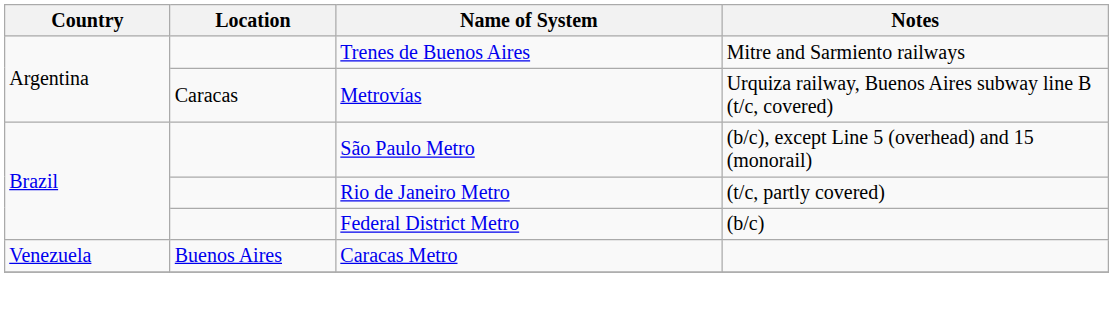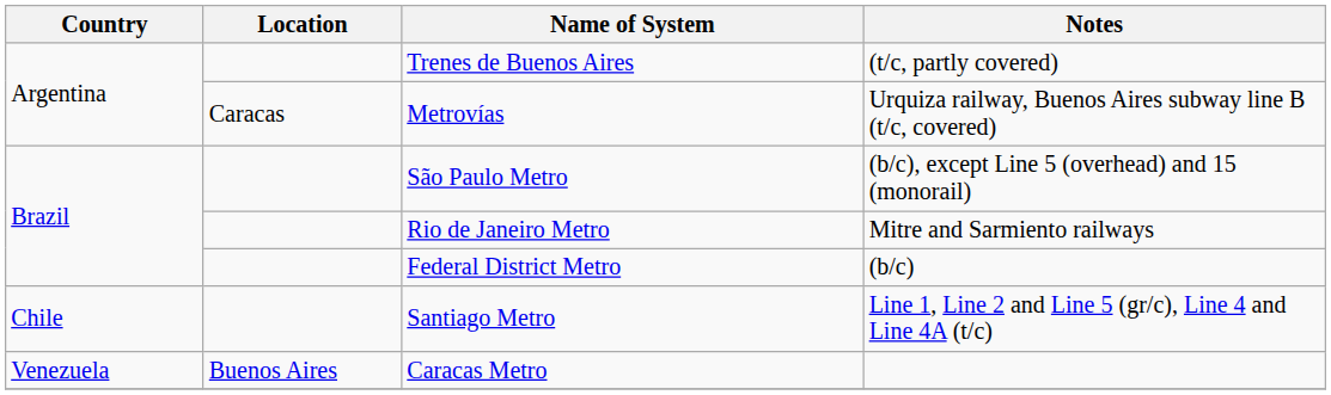 <table class="wikitable" style="width:100%">
 <tr>
 <th style="width:15%">Country</th>
 <th style="width:15%">Location</th>
 <th style="width:35%">Name of System</th>
 <th style="width:35%">Notes</th>
 </tr>
 <tr>
 <td rowspan=2>Argentina</td>
 <td> </td>
 <td><a href='#'>Trenes de Buenos Aires</a></td>
-<td>Mitre and Sarmiento railways</td>
+<td>(t/c, partly covered)</td>
 </tr>
 <tr>
 <td>Caracas</td>
 <td><a href='#'>Metrovías</a></td>
 <td>Urquiza railway, Buenos Aires subway line B (t/c, covered)</td>
 </tr>
 <tr>
 <td rowspan=3><a href='#'>Brazil</a></td>
 <td> </td>
 <td><a href='#'>São Paulo Metro</a></td>
 <td>(b/c), except Line 5 (overhead) and 15 (monorail)</td>
 </tr>
 <tr>
 <td> </td>
 <td><a href='#'>Rio de Janeiro Metro</a></td>
-<td>(t/c, partly covered)</td>
+<td>Mitre and Sarmiento railways</td>
 </tr>
 <tr>
 <td> </td>
 <td><a href='#'>Federal District Metro</a></td>
 <td>(b/c)</td>
+</tr>
+<tr>
+<td><a href='#'>Chile</a></td>
+<td> </td>
+<td><a href='#'>Santiago Metro</a></td>
+<td><a href='#'>Line 1</a>, <a href='#'>Line 2</a> and <a href='#'>Line 5</a> (gr/c),  <a href='#'>Line 4</a> and <a href='#'>Line 4A</a> (t/c)</td>
 </tr>
 <tr>
 <td><a href='#'>Venezuela</a></td>
 <td><a href='#'>Buenos Aires</a></td>
 <td><a href='#'>Caracas Metro</a></td>
 <td> </td>
 </tr>
 <tr>
 </tr>
 </table>
